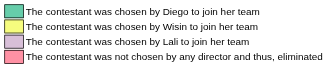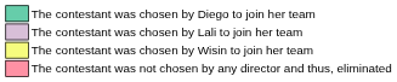 <table class="toccolours" style="font-size: 90%; white-space: nowrap;">
 <tr>
 <td style="background:#66cdaa; border:1px solid black;">  </td>
 <td>The contestant was chosen by Diego to join her team</td>
 </tr>
 <tr>
+<td style="background:#d8bfd8; border:1px solid black;">  </td>
+<td>The contestant was chosen by Lali to join her team</td>
+</tr>
+<tr>
 <td style="background:#f6fc7e; border:1px solid black;">  </td>
 <td>The contestant was chosen by Wisin to join her team</td>
-</tr>
-<tr>
-<td style="background:#d8bfd8; border:1px solid black;">  </td>
-<td>The contestant was chosen by Lali to join her team</td>
 </tr>
 <tr>
 <td style="background:#FF91A4; border:1px solid black;">      </td>
 <td>The contestant was not chosen by any director and thus, eliminated</td>
 </tr>
 </table>
